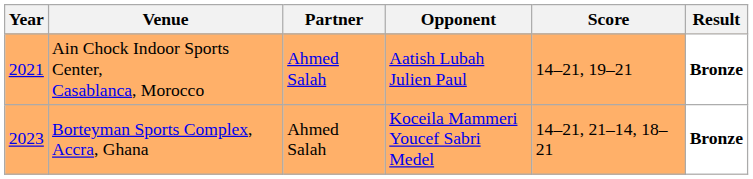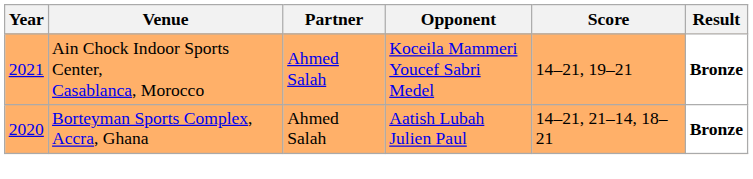 <table class="sortable wikitable" style="font-size: 90%;">
 <tr>
 <th>Year</th>
 <th>Venue</th>
 <th>Partner</th>
 <th>Opponent</th>
 <th>Score</th>
 <th>Result</th>
 </tr>
 <tr style="background:#FFB069">
 <td align="center"><a href='#'>2021</a></td>
 <td align="left">Ain Chock Indoor Sports Center,<br><a href='#'>Casablanca</a>, Morocco</td>
 <td align="left"> <a href='#'>Ahmed Salah</a></td>
-<td align="left"> <a href='#'>Aatish Lubah</a><br>  <a href='#'>Julien Paul</a></td>
+<td align="left"> <a href='#'>Koceila Mammeri</a><br> <a href='#'>Youcef Sabri Medel</a></td>
 <td align="left">14–21, 19–21</td>
 <td style="text-align:left; background:white"> <strong>Bronze</strong></td>
 </tr>
 <tr style="background:#FFB069">
-<td align="center"><a href='#'>2023</a></td>
+<td align="center"><a href='#'>2020</a></td>
 <td align="left"><a href='#'>Borteyman Sports Complex</a>,<br><a href='#'>Accra</a>, Ghana</td>
 <td align="left"> Ahmed Salah</td>
-<td align="left"> <a href='#'>Koceila Mammeri</a><br> <a href='#'>Youcef Sabri Medel</a></td>
+<td align="left"> <a href='#'>Aatish Lubah</a><br>  <a href='#'>Julien Paul</a></td>
 <td align="left">14–21, 21–14, 18–21</td>
 <td style="text-align:left; background:white"> <strong>Bronze</strong></td>
 </tr>
 </table>
